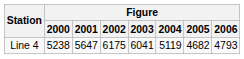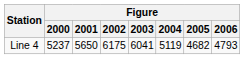 <table class="wikitable">
 <tr>
 <th rowspan="2">Station</th>
 <th colspan="7">Figure</th>
 </tr>
 <tr>
 <th>2000</th>
 <th>2001</th>
 <th>2002</th>
 <th>2003</th>
 <th>2004</th>
 <th>2005</th>
 <th>2006</th>
 </tr>
 <tr ---->
 <td align="center">Line 4</td>
-<td align="right">5238</td>
-<td align="right">5647</td>
+<td align="right">5237</td>
+<td align="right">5650</td>
 <td align="right">6175</td>
 <td align="right">6041</td>
 <td align="right">5119</td>
 <td align="right">4682</td>
 <td align="right">4793</td>
 </tr>
 </table>
